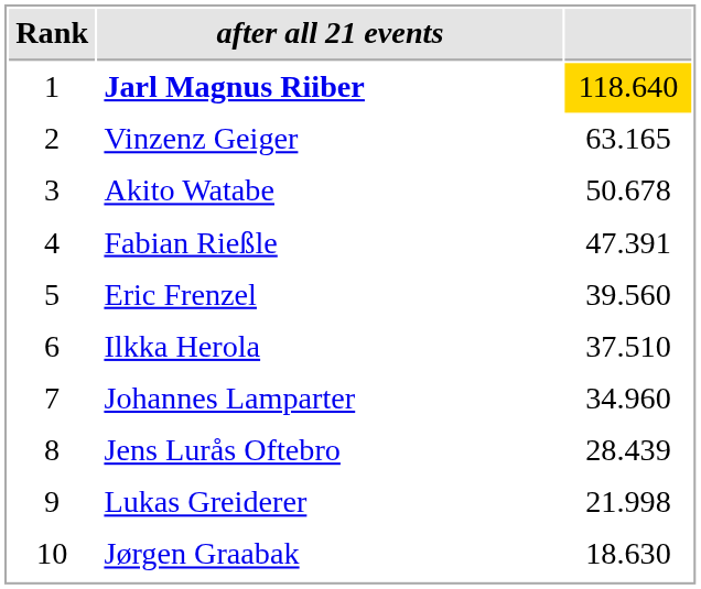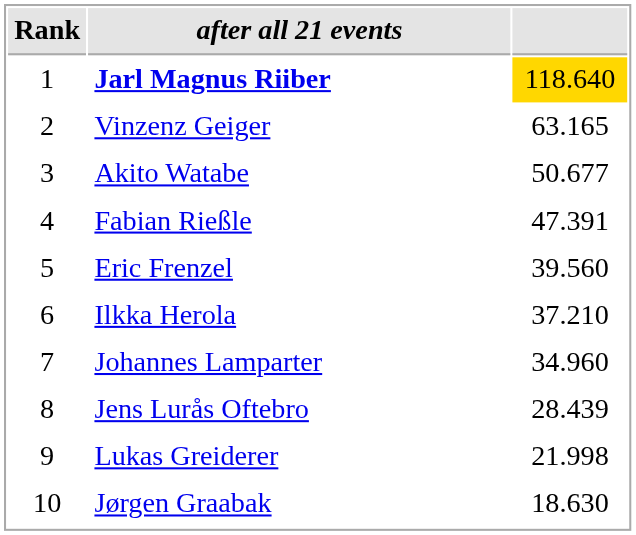 <table cellspacing="1" cellpadding="3" style="border:1px solid #AAAAAA;font-size:86%">
 <tr style="background-color: #E4E4E4;">
 <th style="border-bottom:1px solid #AAAAAA; width: 10px;">Rank</th>
 <th style="border-bottom:1px solid #AAAAAA; width: 200px;"><em>after all 21 events </em></th>
 <th style="border-bottom:1px solid #AAAAAA; width: 50px;"></th>
 </tr>
 <tr>
 <td align=center>1</td>
 <td> <strong><a href='#'>Jarl Magnus Riiber</a></strong></td>
 <td align=center style="background: gold;">118.640</td>
 </tr>
 <tr>
 <td align=center>2</td>
 <td> <a href='#'>Vinzenz Geiger</a></td>
 <td align=center>63.165</td>
 </tr>
 <tr>
 <td align=center>3</td>
 <td> <a href='#'>Akito Watabe</a></td>
-<td align=center>50.678</td>
+<td align=center>50.677</td>
 </tr>
 <tr>
 <td align=center>4</td>
 <td> <a href='#'>Fabian Rießle</a></td>
 <td align=center>47.391</td>
 </tr>
 <tr>
 <td align=center>5</td>
 <td> <a href='#'>Eric Frenzel</a></td>
 <td align=center>39.560</td>
 </tr>
 <tr>
 <td align=center>6</td>
 <td> <a href='#'>Ilkka Herola</a></td>
-<td align=center>37.510</td>
+<td align=center>37.210</td>
 </tr>
 <tr>
 <td align=center>7</td>
 <td> <a href='#'>Johannes Lamparter</a></td>
 <td align=center>34.960</td>
 </tr>
 <tr>
 <td align=center>8</td>
 <td> <a href='#'>Jens Lurås Oftebro</a></td>
 <td align=center>28.439</td>
 </tr>
 <tr>
 <td align=center>9</td>
 <td> <a href='#'>Lukas Greiderer</a></td>
 <td align=center>21.998</td>
 </tr>
 <tr>
 <td align=center>10</td>
 <td> <a href='#'>Jørgen Graabak</a></td>
 <td align=center>18.630</td>
 </tr>
 </table>
